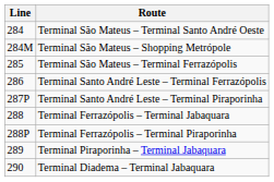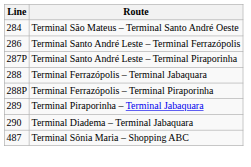 <table class="wikitable">
 <tr>
 <th>Line</th>
 <th>Route</th>
 </tr>
 <tr>
 <td>284</td>
 <td>Terminal São Mateus – Terminal Santo André Oeste</td>
-</tr>
-<tr>
-<td>284M</td>
-<td>Terminal São Mateus – Shopping Metrópole</td>
-</tr>
-<tr>
-<td>285</td>
-<td>Terminal São Mateus – Terminal Ferrazópolis</td>
 </tr>
 <tr>
 <td>286</td>
 <td>Terminal Santo André Leste – Terminal Ferrazópolis</td>
 </tr>
 <tr>
 <td>287P</td>
 <td>Terminal Santo André Leste – Terminal Piraporinha</td>
 </tr>
 <tr>
 <td>288</td>
 <td>Terminal Ferrazópolis – Terminal Jabaquara</td>
 </tr>
 <tr>
 <td>288P</td>
 <td>Terminal Ferrazópolis – Terminal Piraporinha</td>
 </tr>
 <tr>
 <td>289</td>
 <td>Terminal Piraporinha – <a href='#'>Terminal Jabaquara</a></td>
 </tr>
 <tr>
 <td>290</td>
 <td>Terminal Diadema – Terminal Jabaquara</td>
 </tr>
+<tr>
+<td>487</td>
+<td>Terminal Sônia Maria – Shopping ABC</td>
+</tr>
 </table>
